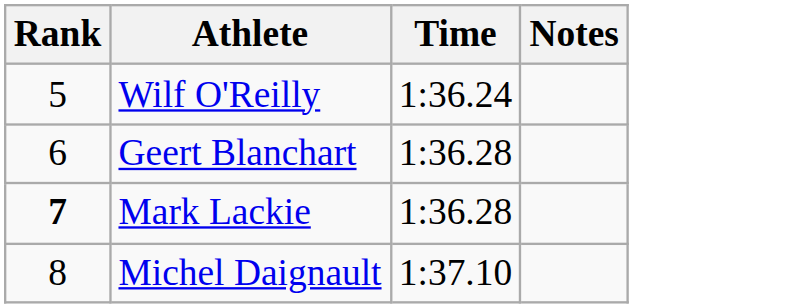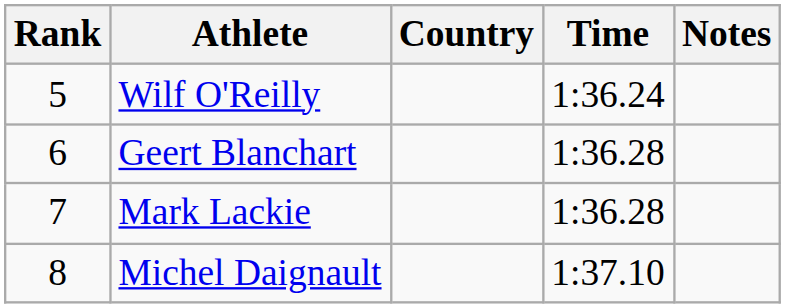 <table class="wikitable" style="text-align:center">
 <tr>
 <th>Rank</th>
 <th>Athlete</th>
+<th>Country</th>
 <th>Time</th>
 <th>Notes</th>
 </tr>
 <tr>
 <td>5</td>
 <td align=left><a href='#'>Wilf O'Reilly</a></td>
+<td align=left></td>
 <td>1:36.24</td>
 <td></td>
 </tr>
 <tr>
 <td>6</td>
 <td align=left><a href='#'>Geert Blanchart</a></td>
+<td align=left></td>
 <td>1:36.28</td>
 <td></td>
 </tr>
 <tr>
-<td><strong>7</strong></td>
+<td>7</td>
 <td align=left><a href='#'>Mark Lackie</a></td>
+<td align=left></td>
 <td>1:36.28</td>
 <td></td>
 </tr>
 <tr>
 <td>8</td>
 <td align=left><a href='#'>Michel Daignault</a></td>
+<td align=left></td>
 <td>1:37.10</td>
 <td></td>
 </tr>
 </table>
